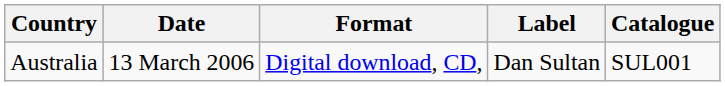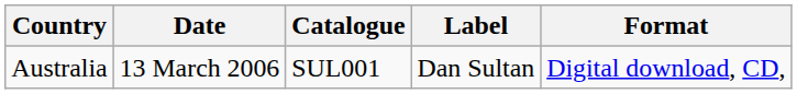 <table class="wikitable">
 <tr>
 <th>Country</th>
 <th>Date</th>
+<th>Catalogue</th>
+<th>Label</th>
 <th>Format</th>
-<th>Label</th>
-<th>Catalogue</th>
 </tr>
 <tr>
 <td>Australia</td>
 <td>13 March 2006</td>
+<td>SUL001</td>
+<td>Dan Sultan</td>
 <td><a href='#'>Digital download</a>, <a href='#'>CD</a>,</td>
-<td>Dan Sultan</td>
-<td>SUL001</td>
 </tr>
 </table>
